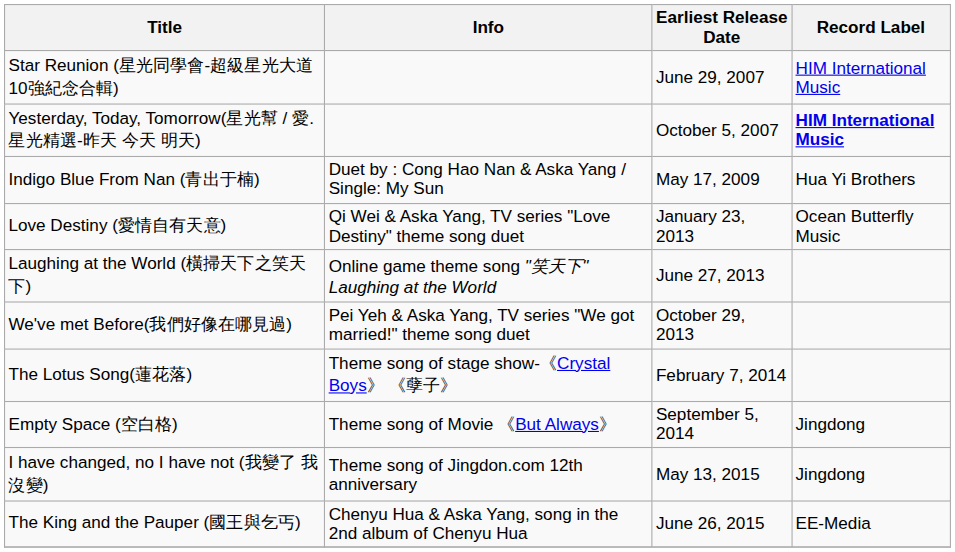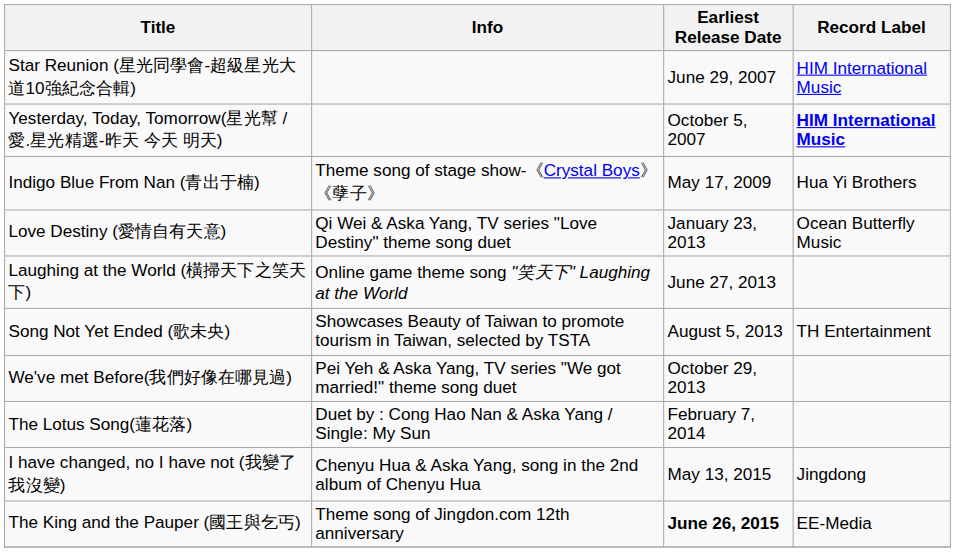 <table class="wikitable" border="1" width="70%">
 <tr>
 <th>Title</th>
 <th>Info</th>
 <th>Earliest Release Date</th>
 <th>Record Label</th>
 </tr>
 <tr>
 <td>Star Reunion (星光同學會-超級星光大道10強紀念合輯)</td>
 <td></td>
 <td>June 29, 2007</td>
 <td><a href='#'>HIM International Music</a></td>
 </tr>
 <tr>
 <td>Yesterday, Today, Tomorrow(星光幫 / 愛.星光精選-昨天 今天 明天)</td>
 <td></td>
 <td>October 5, 2007</td>
 <td><strong><a href='#'>HIM International Music</a></strong></td>
 </tr>
 <tr>
 <td>Indigo Blue From Nan (青出于楠)</td>
-<td>Duet by : Cong Hao Nan & Aska Yang / Single: My Sun</td>
+<td>Theme song of stage show-《<a href='#'>Crystal Boys</a>》 《孽子》</td>
 <td>May 17, 2009</td>
 <td>Hua Yi Brothers</td>
 </tr>
 <tr>
 <td>Love Destiny (愛情自有天意)</td>
 <td>Qi Wei & Aska Yang, TV series "Love Destiny" theme song duet</td>
 <td>January 23, 2013</td>
 <td>Ocean Butterfly Music</td>
 </tr>
 <tr>
 <td>Laughing at the World (橫掃天下之笑天下)</td>
 <td>Online game theme song <em>"笑天下" Laughing at the World</em></td>
 <td>June 27, 2013</td>
 <td></td>
 </tr>
 <tr>
+<td>Song Not Yet Ended (歌未央)</td>
+<td>Showcases Beauty of Taiwan to promote tourism in Taiwan, selected by TSTA</td>
+<td>August 5, 2013</td>
+<td>TH Entertainment</td>
+</tr>
+<tr>
 <td>We've met Before(我們好像在哪見過)</td>
 <td>Pei Yeh & Aska Yang, TV series "We got married!" theme song duet</td>
 <td>October 29, 2013</td>
 <td></td>
 </tr>
 <tr>
 <td>The Lotus Song(蓮花落)</td>
-<td>Theme song of stage show-《<a href='#'>Crystal Boys</a>》 《孽子》</td>
+<td>Duet by : Cong Hao Nan & Aska Yang / Single: My Sun</td>
 <td>February 7, 2014</td>
 <td></td>
 </tr>
 <tr>
-<td>Empty Space (空白格)</td>
-<td>Theme song of Movie 《<a href='#'>But Always</a>》</td>
-<td>September 5, 2014</td>
-<td>Jingdong</td>
-</tr>
-<tr>
 <td>I have changed, no I have not (我變了 我沒變)</td>
-<td>Theme song of Jingdon.com 12th anniversary</td>
+<td>Chenyu Hua & Aska Yang, song in the 2nd album of Chenyu Hua</td>
 <td>May 13, 2015</td>
 <td>Jingdong</td>
 </tr>
 <tr>
 <td>The King and the Pauper (國王與乞丐)</td>
-<td>Chenyu Hua & Aska Yang, song in the 2nd album of Chenyu Hua</td>
-<td>June 26, 2015</td>
+<td>Theme song of Jingdon.com 12th anniversary</td>
+<td><strong>June 26, 2015</strong></td>
 <td>EE-Media</td>
 </tr>
 <tr>
 </tr>
 </table>
